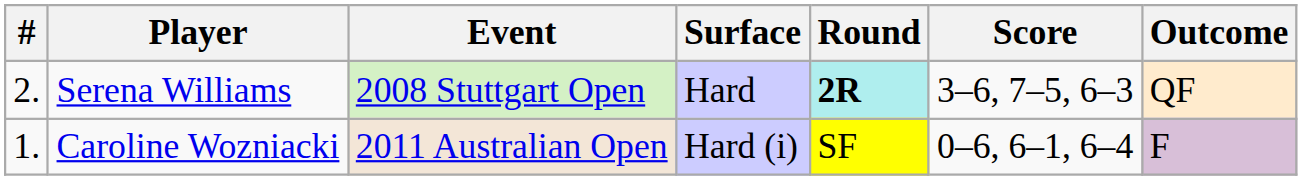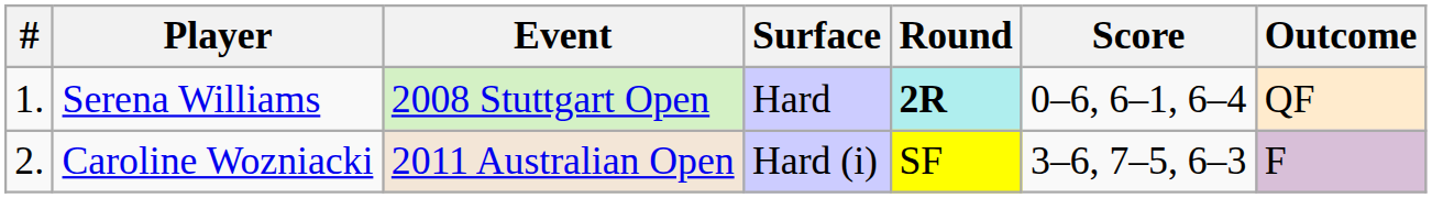 <table class="wikitable sortable">
 <tr>
 <th>#</th>
 <th>Player</th>
 <th>Event</th>
 <th>Surface</th>
 <th>Round</th>
 <th>Score</th>
 <th>Outcome</th>
 </tr>
 <tr>
-<td>2.</td>
+<td>1.</td>
 <td> <a href='#'>Serena Williams</a></td>
 <td bgcolor=d4f1c5><a href='#'>2008 Stuttgart Open</a></td>
 <td style="background:#ccf;">Hard</td>
 <td bgcolor="afeeee"><strong>2R</strong></td>
-<td>3–6, 7–5, 6–3</td>
+<td>0–6, 6–1, 6–4</td>
 <td bgcolor=ffebcd>QF</td>
 </tr>
 <tr>
-<td>1.</td>
+<td>2.</td>
 <td> <a href='#'>Caroline Wozniacki</a></td>
 <td style="background:#f3e6d7;"><a href='#'>2011 Australian Open</a></td>
 <td style="background:#ccf;">Hard (i)</td>
 <td style="background:yellow;">SF</td>
-<td>0–6, 6–1, 6–4</td>
+<td>3–6, 7–5, 6–3</td>
 <td bgcolor=thistle>F</td>
 </tr>
 </table>
